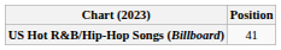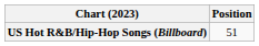 <table class="wikitable plainrowheaders" style="text-align:center">
 <tr>
 <th scope="col">Chart (2023)</th>
 <th scope="col">Position</th>
 </tr>
 <tr>
 <th scope="row">US Hot R&B/Hip-Hop Songs (<em>Billboard</em>)</th>
-<td>41</td>
+<td>51</td>
 </tr>
 </table>
